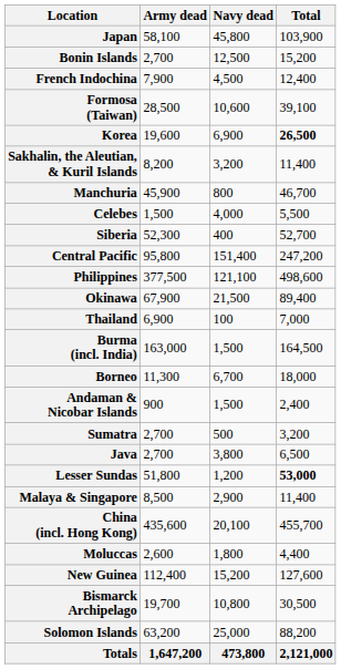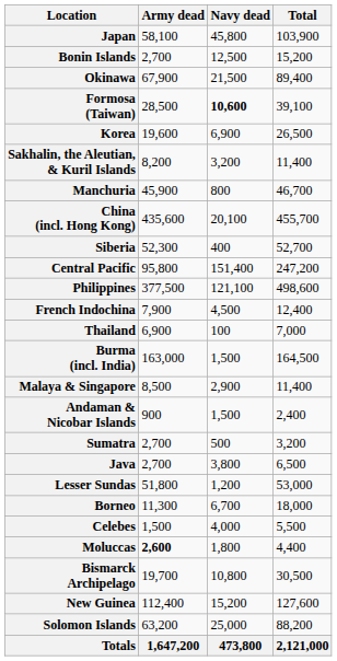 <table class="wikitable sortable plainrowheaders" style=text-align:right">
 <tr>
 <th scope="col">Location</th>
 <th scope="col">Army dead</th>
 <th scope="col">Navy dead</th>
 <th scope="col">Total</th>
 </tr>
 <tr>
 <th scope="row" style="text-align:right">Japan</th>
 <td>58,100</td>
 <td>45,800</td>
 <td>103,900</td>
 </tr>
 <tr>
 <th scope="row" style="text-align:right">Bonin Islands</th>
 <td>2,700</td>
 <td>12,500</td>
 <td>15,200</td>
 </tr>
 <tr>
-<th scope="row" style="text-align:right">French Indochina</th>
-<td>7,900</td>
-<td>4,500</td>
-<td>12,400</td>
+<th scope="row" style="text-align:right">Okinawa</th>
+<td>67,900</td>
+<td>21,500</td>
+<td>89,400</td>
 </tr>
 <tr>
 <th scope="row" style="text-align:right">Formosa<br>(Taiwan)</th>
 <td>28,500</td>
-<td>10,600</td>
+<td><strong>10,600</strong></td>
 <td>39,100</td>
 </tr>
 <tr>
 <th scope="row" style="text-align:right">Korea</th>
 <td>19,600</td>
 <td>6,900</td>
-<td><strong>26,500</strong></td>
+<td>26,500</td>
 </tr>
 <tr>
 <th scope="row" style="text-align:right">Sakhalin, the Aleutian,<br>& Kuril Islands</th>
 <td>8,200</td>
 <td>3,200</td>
 <td>11,400</td>
 </tr>
 <tr>
 <th scope="row" style="text-align:right">Manchuria</th>
 <td>45,900</td>
 <td>800</td>
 <td>46,700</td>
 </tr>
 <tr>
-<th scope="row" style="text-align:right">Celebes</th>
-<td>1,500</td>
-<td>4,000</td>
-<td>5,500</td>
+<th scope="row" style="text-align:right">China<br>(incl. Hong Kong)</th>
+<td>435,600</td>
+<td>20,100</td>
+<td>455,700</td>
 </tr>
 <tr>
 <th scope="row" style="text-align:right">Siberia</th>
 <td>52,300</td>
 <td>400</td>
 <td>52,700</td>
 </tr>
 <tr>
 <th scope="row" style="text-align:right">Central Pacific</th>
 <td>95,800</td>
 <td>151,400</td>
 <td>247,200</td>
 </tr>
 <tr>
 <th scope="row" style="text-align:right">Philippines</th>
 <td>377,500</td>
 <td>121,100</td>
 <td>498,600</td>
 </tr>
 <tr>
-<th scope="row" style="text-align:right">Okinawa</th>
-<td>67,900</td>
-<td>21,500</td>
-<td>89,400</td>
+<th scope="row" style="text-align:right">French Indochina</th>
+<td>7,900</td>
+<td>4,500</td>
+<td>12,400</td>
 </tr>
 <tr>
 <th scope="row" style="text-align:right">Thailand</th>
 <td>6,900</td>
 <td>100</td>
 <td>7,000</td>
 </tr>
 <tr>
 <th scope="row" style="text-align:right">Burma<br>(incl. India)</th>
 <td>163,000</td>
 <td>1,500</td>
 <td>164,500</td>
 </tr>
 <tr>
-<th scope="row" style="text-align:right">Borneo</th>
-<td>11,300</td>
-<td>6,700</td>
-<td>18,000</td>
+<th scope="row" style="text-align:right">Malaya & Singapore</th>
+<td>8,500</td>
+<td>2,900</td>
+<td>11,400</td>
 </tr>
 <tr>
 <th scope="row" style="text-align:right">Andaman &<br>Nicobar Islands</th>
 <td>900</td>
 <td>1,500</td>
 <td>2,400</td>
 </tr>
 <tr>
 <th scope="row" style="text-align:right">Sumatra</th>
 <td>2,700</td>
 <td>500</td>
 <td>3,200</td>
 </tr>
 <tr>
 <th scope="row" style="text-align:right">Java</th>
 <td>2,700</td>
 <td>3,800</td>
 <td>6,500</td>
 </tr>
 <tr>
 <th scope="row" style="text-align:right">Lesser Sundas</th>
 <td>51,800</td>
 <td>1,200</td>
-<td><strong>53,000</strong></td>
+<td>53,000</td>
 </tr>
 <tr>
-<th scope="row" style="text-align:right">Malaya & Singapore</th>
-<td>8,500</td>
-<td>2,900</td>
-<td>11,400</td>
+<th scope="row" style="text-align:right">Borneo</th>
+<td>11,300</td>
+<td>6,700</td>
+<td>18,000</td>
 </tr>
 <tr>
-<th scope="row" style="text-align:right">China<br>(incl. Hong Kong)</th>
-<td>435,600</td>
-<td>20,100</td>
-<td>455,700</td>
+<th scope="row" style="text-align:right">Celebes</th>
+<td>1,500</td>
+<td>4,000</td>
+<td>5,500</td>
 </tr>
 <tr>
 <th scope="row" style="text-align:right">Moluccas</th>
-<td>2,600</td>
+<td><strong>2,600</strong></td>
 <td>1,800</td>
 <td>4,400</td>
+</tr>
+<tr>
+<th scope="row" style="text-align:right">Bismarck<br>Archipelago</th>
+<td>19,700</td>
+<td>10,800</td>
+<td>30,500</td>
 </tr>
 <tr>
 <th scope="row" style="text-align:right">New Guinea</th>
 <td>112,400</td>
 <td>15,200</td>
 <td>127,600</td>
-</tr>
-<tr>
-<th scope="row" style="text-align:right">Bismarck<br>Archipelago</th>
-<td>19,700</td>
-<td>10,800</td>
-<td>30,500</td>
 </tr>
 <tr>
 <th scope="row" style="text-align:right">Solomon Islands</th>
 <td>63,200</td>
 <td>25,000</td>
 <td>88,200</td>
 </tr>
 <tr>
 <th scope="row" style="text-align:right"><strong>Totals</strong></th>
 <th>1,647,200</th>
 <th>473,800</th>
 <th>2,121,000</th>
 </tr>
 </table>
